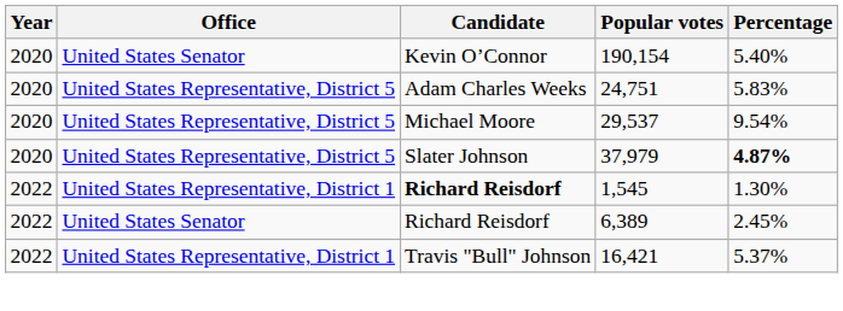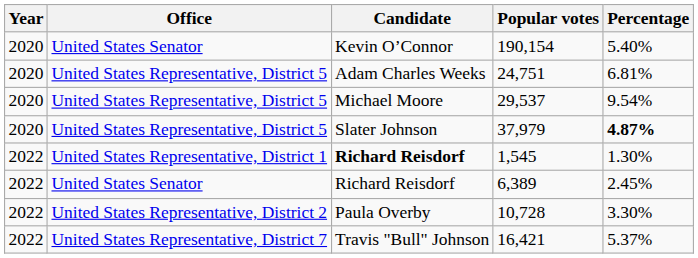 <table class="wikitable">
 <tr>
 <th>Year</th>
 <th>Office</th>
 <th>Candidate</th>
 <th>Popular votes</th>
 <th>Percentage</th>
 </tr>
 <tr>
 <td>2020</td>
 <td><a href='#'>United States Senator</a></td>
 <td>Kevin O’Connor</td>
 <td>190,154</td>
 <td>5.40%</td>
 </tr>
 <tr>
 <td>2020</td>
 <td><a href='#'>United States Representative, District 5</a></td>
 <td>Adam Charles Weeks</td>
 <td>24,751</td>
-<td>5.83%</td>
+<td>6.81%</td>
 </tr>
 <tr>
 <td>2020</td>
 <td><a href='#'>United States Representative, District 5</a></td>
 <td>Michael Moore</td>
 <td>29,537</td>
 <td>9.54%</td>
 </tr>
 <tr>
 <td>2020</td>
 <td><a href='#'>United States Representative, District 5</a></td>
 <td>Slater Johnson</td>
 <td>37,979</td>
 <td><strong>4.87%</strong></td>
 </tr>
 <tr>
 <td>2022</td>
 <td><a href='#'>United States Representative, District 1</a></td>
 <td><strong>Richard Reisdorf</strong></td>
 <td>1,545</td>
 <td>1.30%</td>
 </tr>
 <tr>
 <td>2022</td>
 <td><a href='#'>United States Senator</a></td>
 <td>Richard Reisdorf</td>
 <td>6,389</td>
 <td>2.45%</td>
 </tr>
 <tr>
 <td>2022</td>
-<td><a href='#'>United States Representative, District 1</a></td>
+<td><a href='#'>United States Representative, District 2</a></td>
+<td>Paula Overby</td>
+<td>10,728</td>
+<td>3.30%</td>
+</tr>
+<tr>
+<td>2022</td>
+<td><a href='#'>United States Representative, District 7</a></td>
 <td>Travis "Bull" Johnson</td>
 <td>16,421</td>
 <td>5.37%</td>
 </tr>
 </table>
